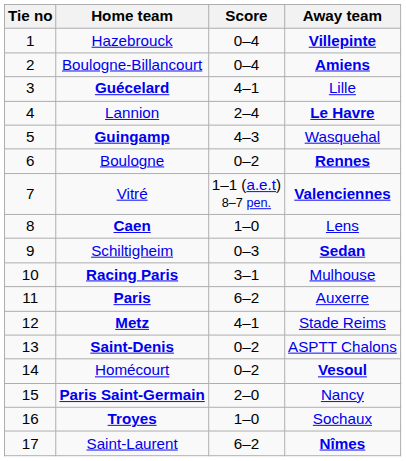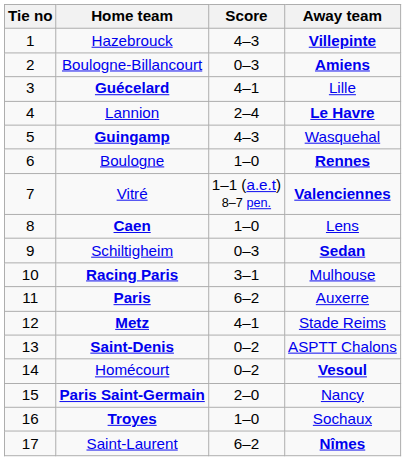 <table class="wikitable" style="text-align:center">
 <tr>
 <th>Tie no</th>
 <th>Home team</th>
 <th>Score</th>
 <th>Away team</th>
 </tr>
 <tr>
 <td>1</td>
 <td><a href='#'>Hazebrouck</a></td>
-<td>0–4</td>
+<td>4–3</td>
 <td><strong><a href='#'>Villepinte</a></strong></td>
 </tr>
 <tr>
 <td>2</td>
 <td><a href='#'>Boulogne-Billancourt</a></td>
-<td>0–4</td>
+<td>0–3</td>
 <td><strong><a href='#'>Amiens</a></strong></td>
 </tr>
 <tr>
 <td>3</td>
 <td><strong><a href='#'>Guécelard</a></strong></td>
 <td>4–1</td>
 <td><a href='#'>Lille</a></td>
 </tr>
 <tr>
 <td>4</td>
 <td><a href='#'>Lannion</a></td>
 <td>2–4</td>
 <td><strong><a href='#'>Le Havre</a></strong></td>
 </tr>
 <tr>
 <td>5</td>
 <td><strong><a href='#'>Guingamp</a></strong></td>
 <td>4–3</td>
 <td><a href='#'>Wasquehal</a></td>
 </tr>
 <tr>
 <td>6</td>
 <td><a href='#'>Boulogne</a></td>
-<td>0–2</td>
+<td>1–0</td>
 <td><strong><a href='#'>Rennes</a></strong></td>
 </tr>
 <tr>
 <td>7</td>
 <td><a href='#'>Vitré</a></td>
 <td>1–1 (<a href='#'>a.e.t</a>) <br> <small>8–7 <a href='#'>pen.</a></small></td>
 <td><strong><a href='#'>Valenciennes</a></strong></td>
 </tr>
 <tr>
 <td>8</td>
 <td><strong><a href='#'>Caen</a></strong></td>
 <td>1–0</td>
 <td><a href='#'>Lens</a></td>
 </tr>
 <tr>
 <td>9</td>
 <td><a href='#'>Schiltigheim</a></td>
 <td>0–3</td>
 <td><strong><a href='#'>Sedan</a></strong></td>
 </tr>
 <tr>
 <td>10</td>
 <td><strong><a href='#'>Racing Paris</a></strong></td>
 <td>3–1</td>
 <td><a href='#'>Mulhouse</a></td>
 </tr>
 <tr>
 <td>11</td>
 <td><strong><a href='#'>Paris</a></strong></td>
 <td>6–2</td>
 <td><a href='#'>Auxerre</a></td>
 </tr>
 <tr>
 <td>12</td>
 <td><strong><a href='#'>Metz</a></strong></td>
 <td>4–1</td>
 <td><a href='#'>Stade Reims</a></td>
 </tr>
 <tr>
 <td>13</td>
 <td><strong><a href='#'>Saint-Denis</a></strong></td>
 <td>0–2</td>
 <td><a href='#'>ASPTT Chalons</a></td>
 </tr>
 <tr>
 <td>14</td>
 <td><a href='#'>Homécourt</a></td>
 <td>0–2</td>
 <td><strong><a href='#'>Vesoul</a></strong></td>
 </tr>
 <tr>
 <td>15</td>
 <td><strong><a href='#'>Paris Saint-Germain</a></strong></td>
 <td>2–0</td>
 <td><a href='#'>Nancy</a></td>
 </tr>
 <tr>
 <td>16</td>
 <td><strong><a href='#'>Troyes</a></strong></td>
 <td>1–0</td>
 <td><a href='#'>Sochaux</a></td>
 </tr>
 <tr>
 <td>17</td>
 <td><a href='#'>Saint-Laurent</a></td>
 <td>6–2</td>
 <td><strong><a href='#'>Nîmes</a></strong></td>
 </tr>
 </table>
